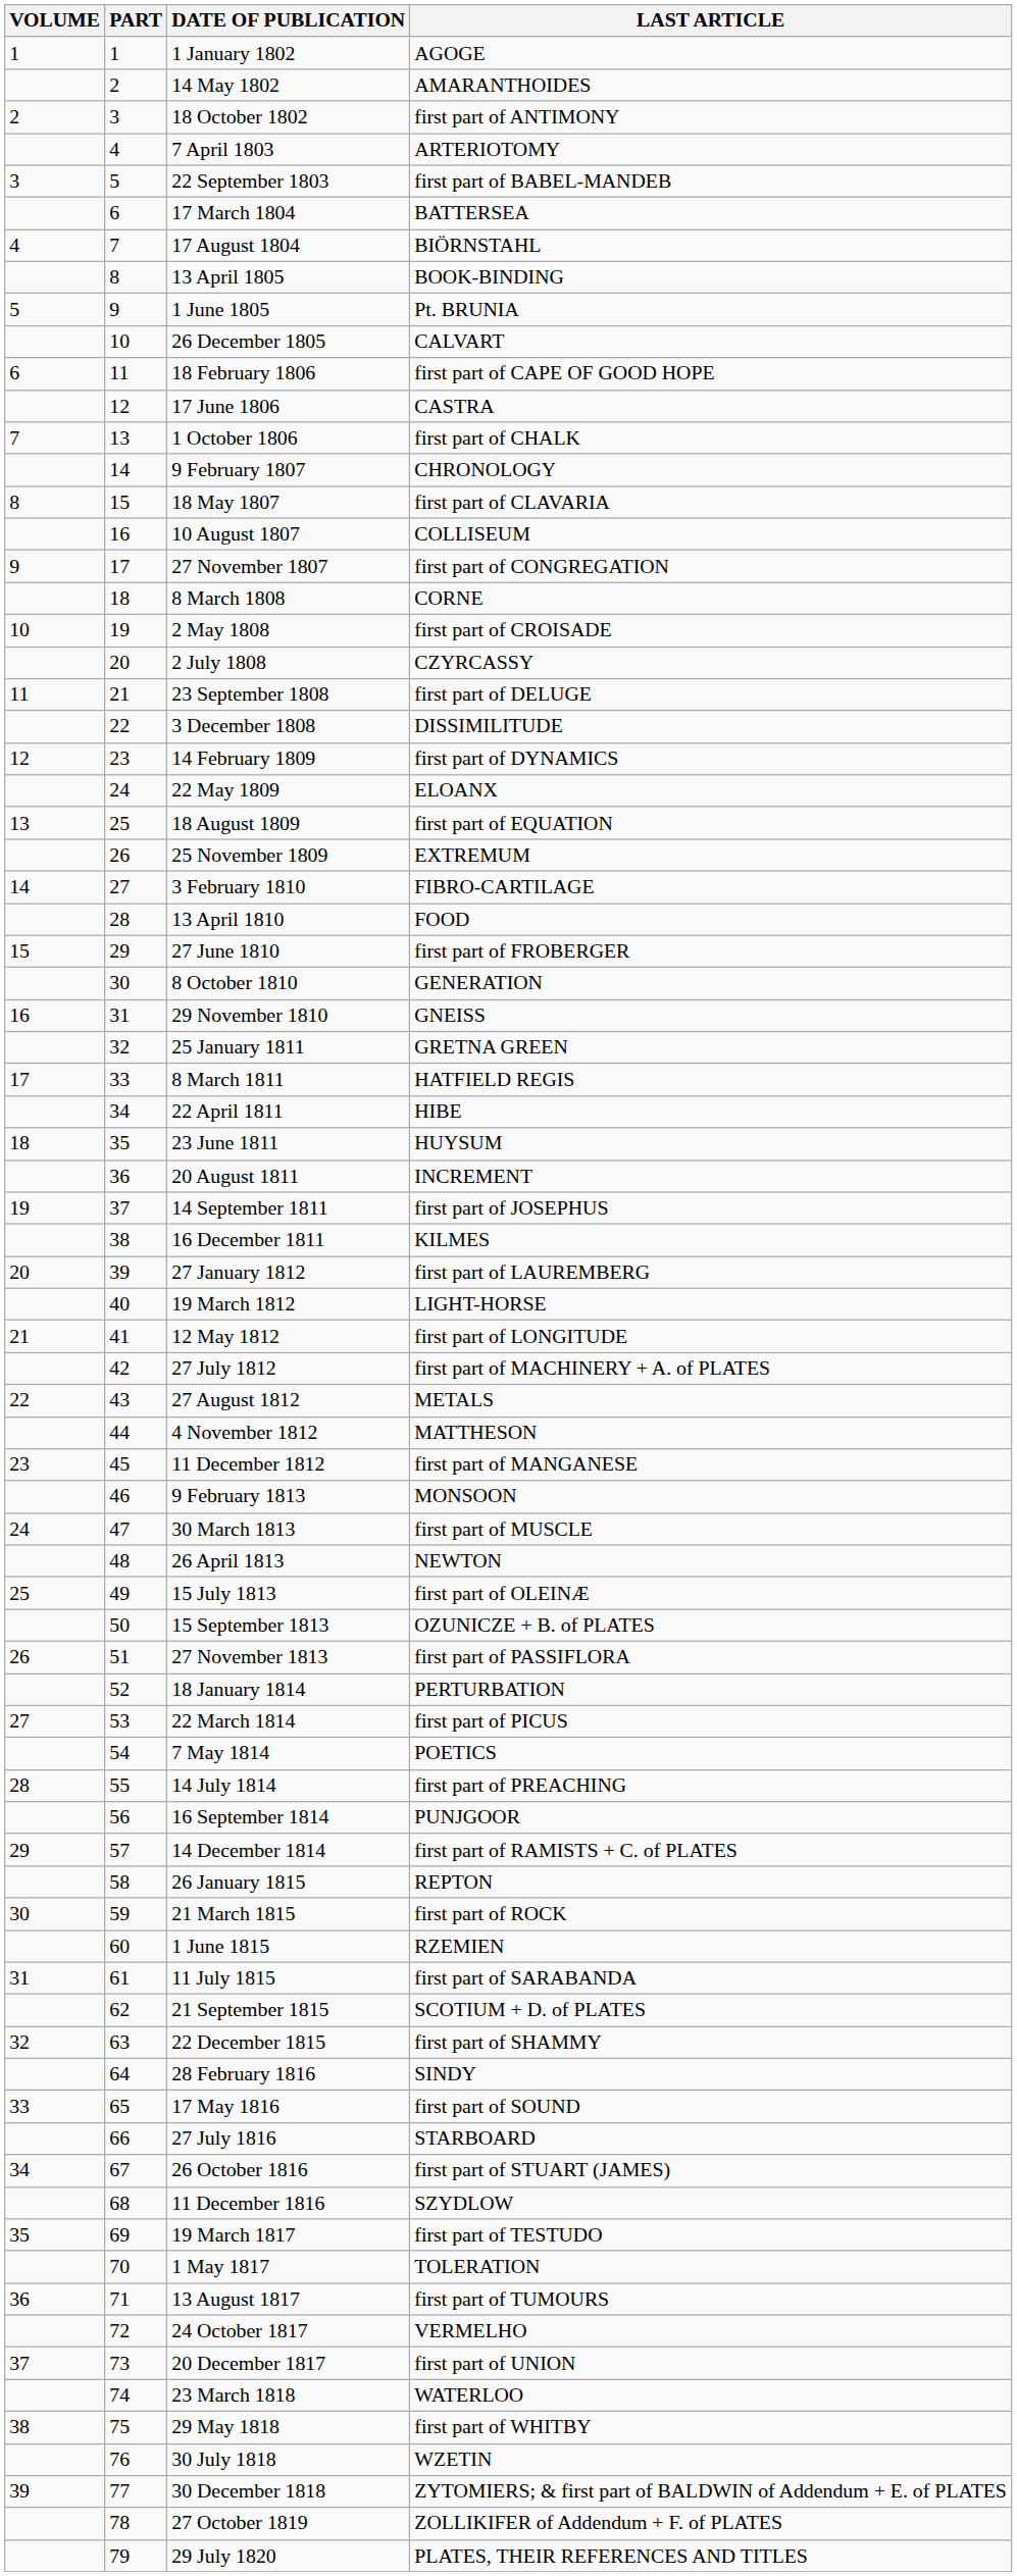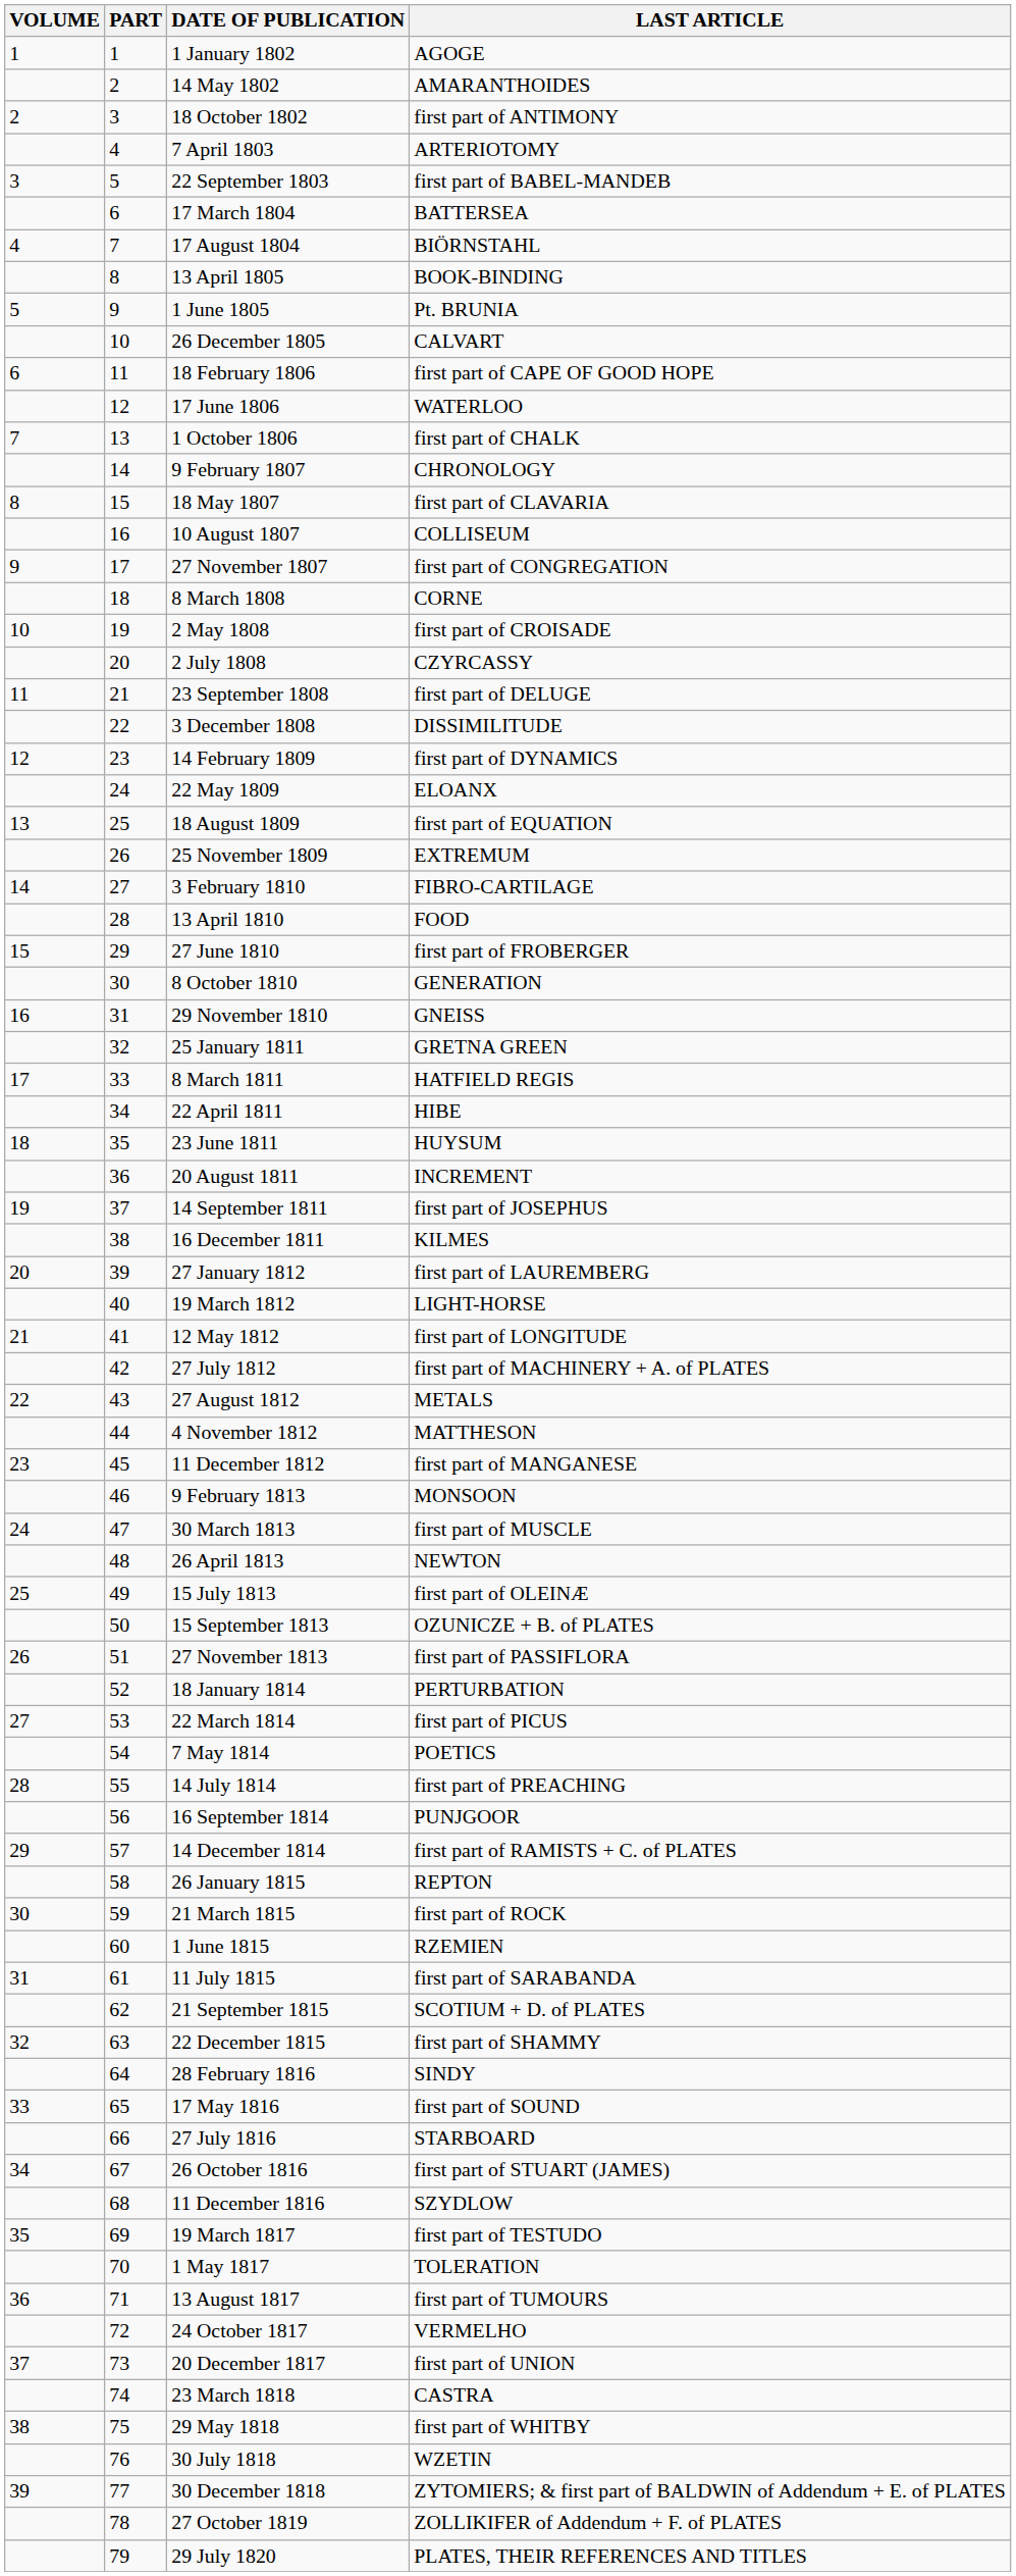 <table class="wikitable">
 <tr>
 <th>VOLUME</th>
 <th>PART</th>
 <th>DATE OF PUBLICATION</th>
 <th>LAST ARTICLE</th>
 </tr>
 <tr>
 <td>1</td>
 <td>1</td>
 <td>1 January 1802</td>
 <td>AGOGE</td>
 </tr>
 <tr>
 <td></td>
 <td>2</td>
 <td>14 May 1802</td>
 <td>AMARANTHOIDES</td>
 </tr>
 <tr>
 <td>2</td>
 <td>3</td>
 <td>18 October 1802</td>
 <td>first part of ANTIMONY</td>
 </tr>
 <tr>
 <td></td>
 <td>4</td>
 <td>7 April 1803</td>
 <td>ARTERIOTOMY</td>
 </tr>
 <tr>
 <td>3</td>
 <td>5</td>
 <td>22 September 1803</td>
 <td>first part of BABEL-MANDEB</td>
 </tr>
 <tr>
 <td></td>
 <td>6</td>
 <td>17 March 1804</td>
 <td>BATTERSEA</td>
 </tr>
 <tr>
 <td>4</td>
 <td>7</td>
 <td>17 August 1804</td>
 <td>BIÖRNSTAHL</td>
 </tr>
 <tr>
 <td></td>
 <td>8</td>
 <td>13 April 1805</td>
 <td>BOOK-BINDING</td>
 </tr>
 <tr>
 <td>5</td>
 <td>9</td>
 <td>1 June 1805</td>
 <td>Pt. BRUNIA</td>
 </tr>
 <tr>
 <td></td>
 <td>10</td>
 <td>26 December 1805</td>
 <td>CALVART</td>
 </tr>
 <tr>
 <td>6</td>
 <td>11</td>
 <td>18 February 1806</td>
 <td>first part of CAPE OF GOOD HOPE</td>
 </tr>
 <tr>
 <td></td>
 <td>12</td>
 <td>17 June 1806</td>
-<td>CASTRA</td>
+<td>WATERLOO</td>
 </tr>
 <tr>
 <td>7</td>
 <td>13</td>
 <td>1 October 1806</td>
 <td>first part of CHALK</td>
 </tr>
 <tr>
 <td></td>
 <td>14</td>
 <td>9 February 1807</td>
 <td>CHRONOLOGY</td>
 </tr>
 <tr>
 <td>8</td>
 <td>15</td>
 <td>18 May 1807</td>
 <td>first part of CLAVARIA</td>
 </tr>
 <tr>
 <td></td>
 <td>16</td>
 <td>10 August 1807</td>
 <td>COLLISEUM</td>
 </tr>
 <tr>
 <td>9</td>
 <td>17</td>
 <td>27 November 1807</td>
 <td>first part of CONGREGATION</td>
 </tr>
 <tr>
 <td></td>
 <td>18</td>
 <td>8 March 1808</td>
 <td>CORNE</td>
 </tr>
 <tr>
 <td>10</td>
 <td>19</td>
 <td>2 May 1808</td>
 <td>first part of CROISADE</td>
 </tr>
 <tr>
 <td></td>
 <td>20</td>
 <td>2 July 1808</td>
 <td>CZYRCASSY</td>
 </tr>
 <tr>
 <td>11</td>
 <td>21</td>
 <td>23 September 1808</td>
 <td>first part of DELUGE</td>
 </tr>
 <tr>
 <td></td>
 <td>22</td>
 <td>3 December 1808</td>
 <td>DISSIMILITUDE</td>
 </tr>
 <tr>
 <td>12</td>
 <td>23</td>
 <td>14 February 1809</td>
 <td>first part of DYNAMICS</td>
 </tr>
 <tr>
 <td></td>
 <td>24</td>
 <td>22 May 1809</td>
 <td>ELOANX</td>
 </tr>
 <tr>
 <td>13</td>
 <td>25</td>
 <td>18 August 1809</td>
 <td>first part of EQUATION</td>
 </tr>
 <tr>
 <td></td>
 <td>26</td>
 <td>25 November 1809</td>
 <td>EXTREMUM</td>
 </tr>
 <tr>
 <td>14</td>
 <td>27</td>
 <td>3 February 1810</td>
 <td>FIBRO-CARTILAGE</td>
 </tr>
 <tr>
 <td></td>
 <td>28</td>
 <td>13 April 1810</td>
 <td>FOOD</td>
 </tr>
 <tr>
 <td>15</td>
 <td>29</td>
 <td>27 June 1810</td>
 <td>first part of FROBERGER</td>
 </tr>
 <tr>
 <td></td>
 <td>30</td>
 <td>8 October 1810</td>
 <td>GENERATION</td>
 </tr>
 <tr>
 <td>16</td>
 <td>31</td>
 <td>29 November 1810</td>
 <td>GNEISS</td>
 </tr>
 <tr>
 <td></td>
 <td>32</td>
 <td>25 January 1811</td>
 <td>GRETNA GREEN</td>
 </tr>
 <tr>
 <td>17</td>
 <td>33</td>
 <td>8 March 1811</td>
 <td>HATFIELD REGIS</td>
 </tr>
 <tr>
 <td></td>
 <td>34</td>
 <td>22 April 1811</td>
 <td>HIBE</td>
 </tr>
 <tr>
 <td>18</td>
 <td>35</td>
 <td>23 June 1811</td>
 <td>HUYSUM</td>
 </tr>
 <tr>
 <td></td>
 <td>36</td>
 <td>20 August 1811</td>
 <td>INCREMENT</td>
 </tr>
 <tr>
 <td>19</td>
 <td>37</td>
 <td>14 September 1811</td>
 <td>first part of JOSEPHUS</td>
 </tr>
 <tr>
 <td></td>
 <td>38</td>
 <td>16 December 1811</td>
 <td>KILMES</td>
 </tr>
 <tr>
 <td>20</td>
 <td>39</td>
 <td>27 January 1812</td>
 <td>first part of LAUREMBERG</td>
 </tr>
 <tr>
 <td></td>
 <td>40</td>
 <td>19 March 1812</td>
 <td>LIGHT-HORSE</td>
 </tr>
 <tr>
 <td>21</td>
 <td>41</td>
 <td>12 May 1812</td>
 <td>first part of LONGITUDE</td>
 </tr>
 <tr>
 <td></td>
 <td>42</td>
 <td>27 July 1812</td>
 <td>first part of MACHINERY + A. of PLATES</td>
 </tr>
 <tr>
 <td>22</td>
 <td>43</td>
 <td>27 August 1812</td>
 <td>METALS</td>
 </tr>
 <tr>
 <td></td>
 <td>44</td>
 <td>4 November 1812</td>
 <td>MATTHESON</td>
 </tr>
 <tr>
 <td>23</td>
 <td>45</td>
 <td>11 December 1812</td>
 <td>first part of MANGANESE</td>
 </tr>
 <tr>
 <td></td>
 <td>46</td>
 <td>9 February 1813</td>
 <td>MONSOON</td>
 </tr>
 <tr>
 <td>24</td>
 <td>47</td>
 <td>30 March 1813</td>
 <td>first part of MUSCLE</td>
 </tr>
 <tr>
 <td></td>
 <td>48</td>
 <td>26 April 1813</td>
 <td>NEWTON</td>
 </tr>
 <tr>
 <td>25</td>
 <td>49</td>
 <td>15 July 1813</td>
 <td>first part of OLEINÆ</td>
 </tr>
 <tr>
 <td></td>
 <td>50</td>
 <td>15 September 1813</td>
 <td>OZUNICZE + B. of PLATES</td>
 </tr>
 <tr>
 <td>26</td>
 <td>51</td>
 <td>27 November 1813</td>
 <td>first part of PASSIFLORA</td>
 </tr>
 <tr>
 <td></td>
 <td>52</td>
 <td>18 January 1814</td>
 <td>PERTURBATION</td>
 </tr>
 <tr>
 <td>27</td>
 <td>53</td>
 <td>22 March 1814</td>
 <td>first part of PICUS</td>
 </tr>
 <tr>
 <td></td>
 <td>54</td>
 <td>7 May 1814</td>
 <td>POETICS</td>
 </tr>
 <tr>
 <td>28</td>
 <td>55</td>
 <td>14 July 1814</td>
 <td>first part of PREACHING</td>
 </tr>
 <tr>
 <td></td>
 <td>56</td>
 <td>16 September 1814</td>
 <td>PUNJGOOR</td>
 </tr>
 <tr>
 <td>29</td>
 <td>57</td>
 <td>14 December 1814</td>
 <td>first part of RAMISTS + C. of PLATES</td>
 </tr>
 <tr>
 <td></td>
 <td>58</td>
 <td>26 January 1815</td>
 <td>REPTON</td>
 </tr>
 <tr>
 <td>30</td>
 <td>59</td>
 <td>21 March 1815</td>
 <td>first part of ROCK</td>
 </tr>
 <tr>
 <td></td>
 <td>60</td>
 <td>1 June 1815</td>
 <td>RZEMIEN</td>
 </tr>
 <tr>
 <td>31</td>
 <td>61</td>
 <td>11 July 1815</td>
 <td>first part of SARABANDA</td>
 </tr>
 <tr>
 <td></td>
 <td>62</td>
 <td>21 September 1815</td>
 <td>SCOTIUM + D. of PLATES</td>
 </tr>
 <tr>
 <td>32</td>
 <td>63</td>
 <td>22 December 1815</td>
 <td>first part of SHAMMY</td>
 </tr>
 <tr>
 <td></td>
 <td>64</td>
 <td>28 February 1816</td>
 <td>SINDY</td>
 </tr>
 <tr>
 <td>33</td>
 <td>65</td>
 <td>17 May 1816</td>
 <td>first part of SOUND</td>
 </tr>
 <tr>
 <td></td>
 <td>66</td>
 <td>27 July 1816</td>
 <td>STARBOARD</td>
 </tr>
 <tr>
 <td>34</td>
 <td>67</td>
 <td>26 October 1816</td>
 <td>first part of STUART (JAMES)</td>
 </tr>
 <tr>
 <td></td>
 <td>68</td>
 <td>11 December 1816</td>
 <td>SZYDLOW</td>
 </tr>
 <tr>
 <td>35</td>
 <td>69</td>
 <td>19 March 1817</td>
 <td>first part of TESTUDO</td>
 </tr>
 <tr>
 <td></td>
 <td>70</td>
 <td>1 May 1817</td>
 <td>TOLERATION</td>
 </tr>
 <tr>
 <td>36</td>
 <td>71</td>
 <td>13 August 1817</td>
 <td>first part of TUMOURS</td>
 </tr>
 <tr>
 <td></td>
 <td>72</td>
 <td>24 October 1817</td>
 <td>VERMELHO</td>
 </tr>
 <tr>
 <td>37</td>
 <td>73</td>
 <td>20 December 1817</td>
 <td>first part of UNION</td>
 </tr>
 <tr>
 <td></td>
 <td>74</td>
 <td>23 March 1818</td>
-<td>WATERLOO</td>
+<td>CASTRA</td>
 </tr>
 <tr>
 <td>38</td>
 <td>75</td>
 <td>29 May 1818</td>
 <td>first part of WHITBY</td>
 </tr>
 <tr>
 <td></td>
 <td>76</td>
 <td>30 July 1818</td>
 <td>WZETIN</td>
 </tr>
 <tr>
 <td>39</td>
 <td>77</td>
 <td>30 December 1818</td>
 <td>ZYTOMIERS; & first part of BALDWIN of Addendum + E. of PLATES</td>
 </tr>
 <tr>
 <td></td>
 <td>78</td>
 <td>27 October 1819</td>
 <td>ZOLLIKIFER of Addendum + F. of PLATES</td>
 </tr>
 <tr>
 <td></td>
 <td>79</td>
 <td>29 July 1820</td>
 <td>PLATES, THEIR REFERENCES AND TITLES</td>
 </tr>
 </table>
